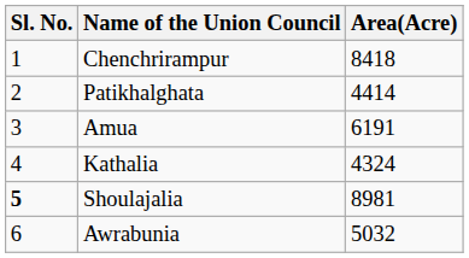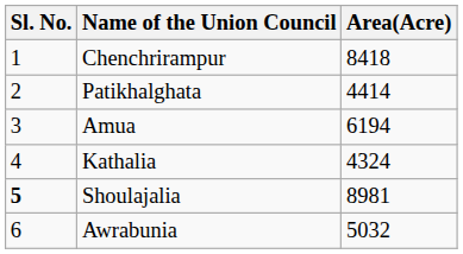 <table class="wikitable">
 <tr>
 <th>Sl. No.</th>
 <th>Name of the Union Council</th>
 <th>Area(Acre)</th>
 </tr>
 <tr>
 <td>1</td>
 <td>Chenchrirampur</td>
 <td>8418</td>
 </tr>
 <tr>
 <td>2</td>
 <td>Patikhalghata</td>
 <td>4414</td>
 </tr>
 <tr>
 <td>3</td>
 <td>Amua</td>
-<td>6191</td>
+<td>6194</td>
 </tr>
 <tr>
 <td>4</td>
 <td>Kathalia</td>
 <td>4324</td>
 </tr>
 <tr>
 <td><strong>5</strong></td>
 <td>Shoulajalia</td>
 <td>8981</td>
 </tr>
 <tr>
 <td>6</td>
 <td>Awrabunia</td>
 <td>5032</td>
 </tr>
 </table>
